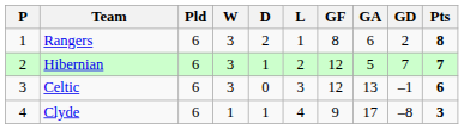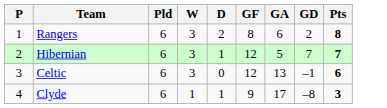 <table class="wikitable" style="text-align: center;">
 <tr>
 <th width=30>P</th>
 <th width=140>Team</th>
 <th width=30>Pld</th>
 <th width=30>W</th>
 <th width=30>D</th>
-<th width=30>L</th>
 <th width=30>GF</th>
 <th width=30>GA</th>
 <th width=30>GD</th>
 <th width=30>Pts</th>
 </tr>
 <tr>
 <td>1</td>
 <td align=left><a href='#'>Rangers</a></td>
 <td>6</td>
 <td>3</td>
 <td>2</td>
-<td>1</td>
 <td>8</td>
 <td>6</td>
 <td>2</td>
 <td><strong>8</strong></td>
 </tr>
 <tr style="background:#ccffcc;">
 <td>2</td>
 <td align=left><a href='#'>Hibernian</a></td>
 <td>6</td>
 <td>3</td>
 <td>1</td>
-<td>2</td>
 <td>12</td>
 <td>5</td>
 <td>7</td>
 <td><strong>7</strong></td>
 </tr>
 <tr>
 <td>3</td>
 <td align=left><a href='#'>Celtic</a></td>
 <td>6</td>
 <td>3</td>
 <td>0</td>
-<td>3</td>
 <td>12</td>
 <td>13</td>
 <td>–1</td>
 <td><strong>6</strong></td>
 </tr>
 <tr>
 <td>4</td>
 <td align=left><a href='#'>Clyde</a></td>
 <td>6</td>
 <td>1</td>
 <td>1</td>
-<td>4</td>
 <td>9</td>
 <td>17</td>
 <td>–8</td>
 <td><strong>3</strong></td>
 </tr>
 </table>
